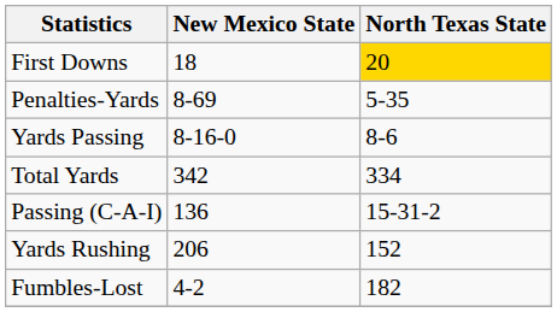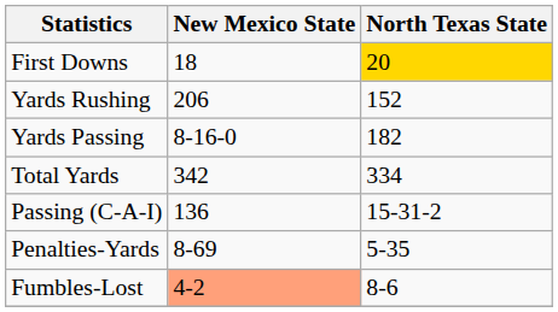 <table class="wikitable">
 <tr>
 <th>Statistics</th>
 <th>New Mexico State</th>
 <th>North Texas State</th>
 </tr>
 <tr>
 <td>First Downs</td>
 <td>18</td>
 <td style="background: gold;">20</td>
 </tr>
 <tr>
-<td>Penalties-Yards</td>
-<td>8-69</td>
-<td>5-35</td>
+<td>Yards Rushing</td>
+<td>206</td>
+<td>152</td>
 </tr>
 <tr>
 <td>Yards Passing</td>
 <td>8-16-0</td>
-<td>8-6</td>
+<td>182</td>
 </tr>
 <tr>
 <td>Total Yards</td>
 <td>342</td>
 <td>334</td>
 </tr>
 <tr>
 <td>Passing (C-A-I)</td>
 <td>136</td>
 <td>15-31-2</td>
 </tr>
 <tr>
-<td>Yards Rushing</td>
-<td>206</td>
-<td>152</td>
+<td>Penalties-Yards</td>
+<td>8-69</td>
+<td>5-35</td>
 </tr>
 <tr>
 <td>Fumbles-Lost</td>
-<td>4-2</td>
-<td>182</td>
+<td style="background: lightsalmon;">4-2</td>
+<td>8-6</td>
 </tr>
 <tr>
 </tr>
 </table>
